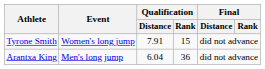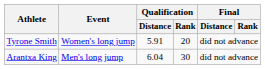 <table class=wikitable style="font-size:90%">
 <tr>
 <th rowspan="2">Athlete</th>
 <th rowspan="2">Event</th>
 <th colspan="2">Qualification</th>
 <th colspan="2">Final</th>
 </tr>
 <tr style="font-size:95%">
 <th>Distance</th>
 <th>Rank</th>
 <th>Distance</th>
 <th>Rank</th>
 </tr>
 <tr align=center>
 <td align=left><a href='#'>Tyrone Smith</a></td>
 <td align=left><a href='#'>Women's long jump</a></td>
-<td>7.91</td>
-<td>15</td>
+<td>5.91</td>
+<td>20</td>
 <td colspan=2>did not advance</td>
 </tr>
 <tr align=center>
 <td align=left><a href='#'>Arantxa King</a></td>
 <td align=left><a href='#'>Men's long jump</a></td>
 <td>6.04</td>
-<td>36</td>
+<td>30</td>
 <td colspan=2>did not advance</td>
 </tr>
 </table>
